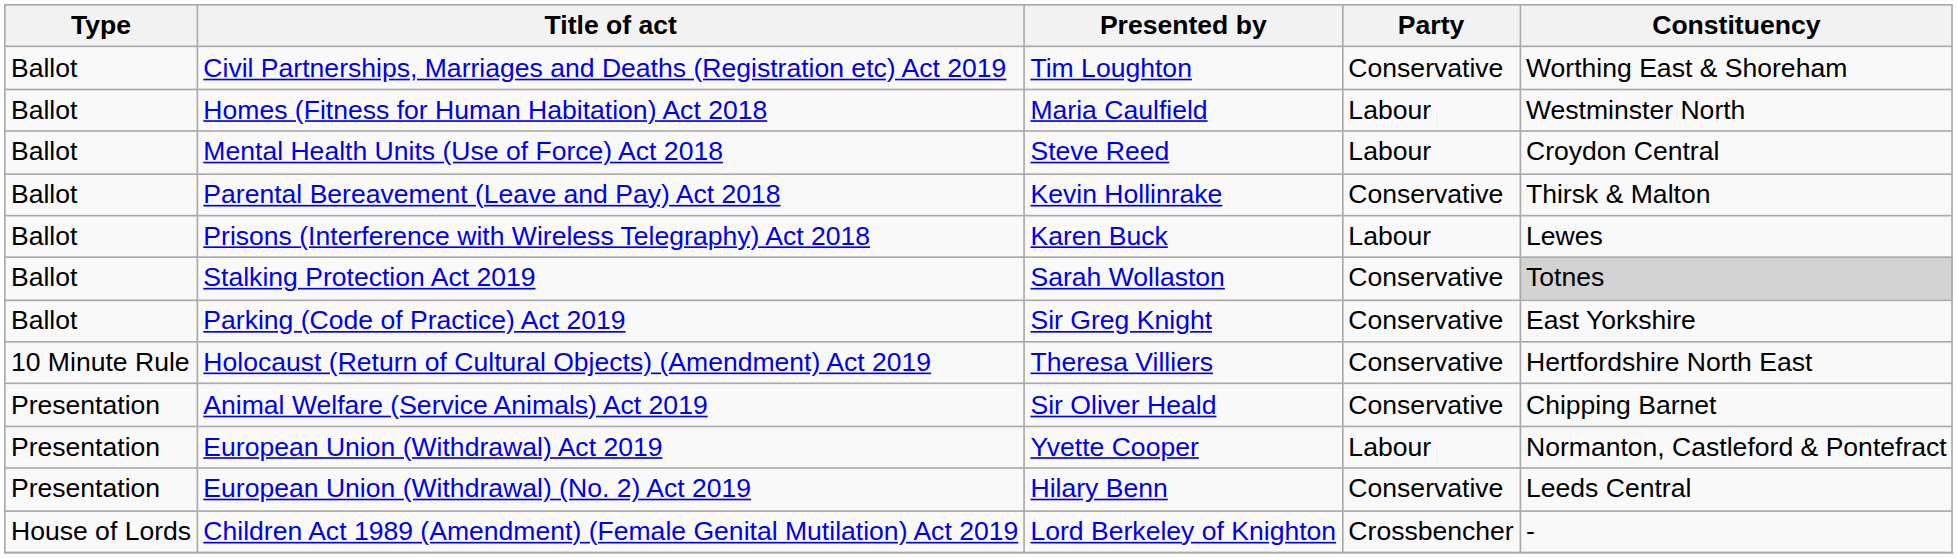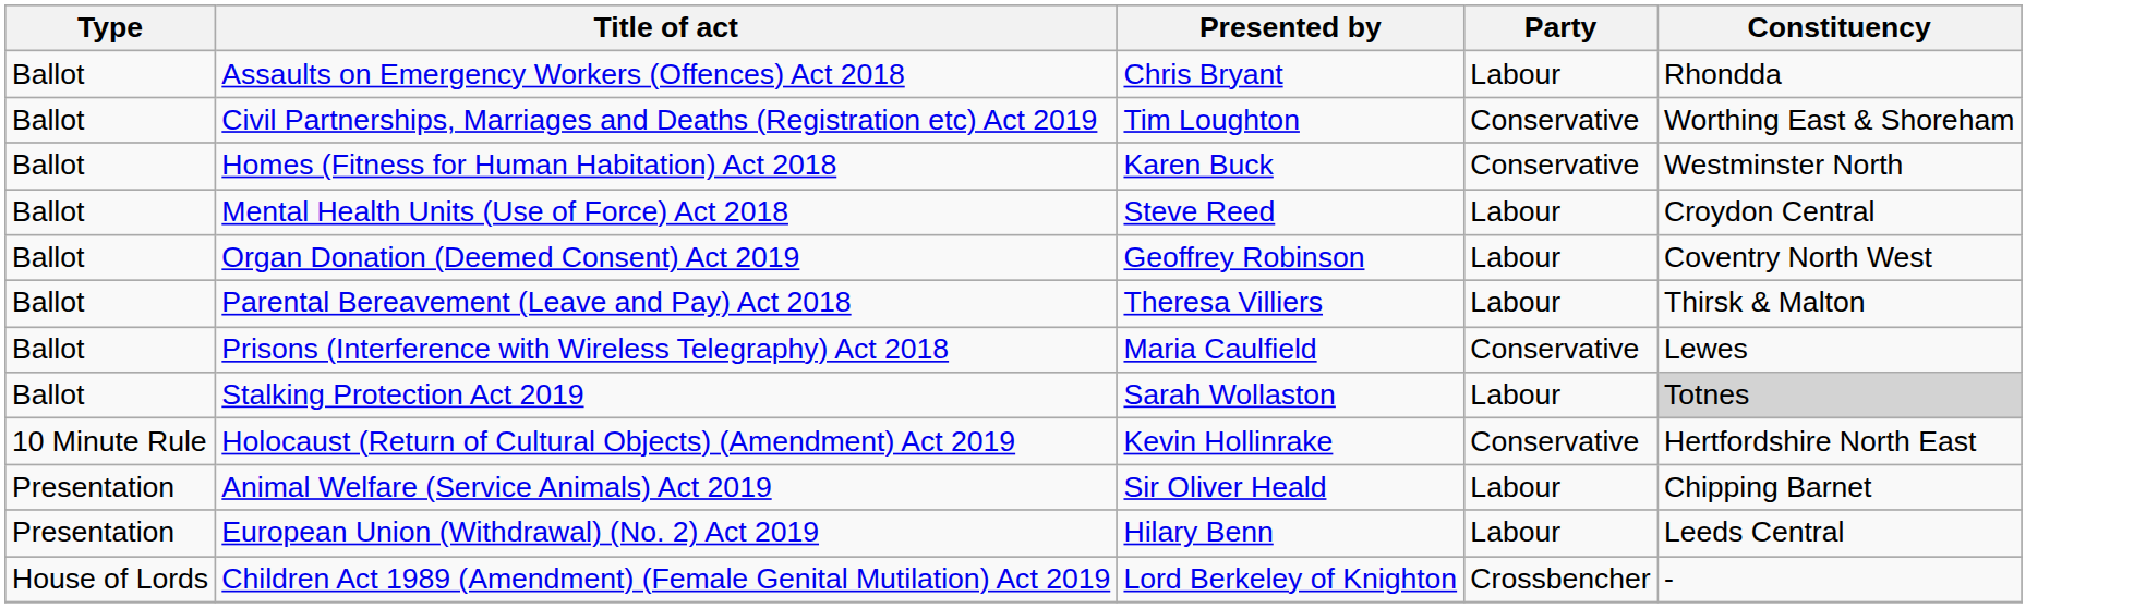 <table class="wikitable">
 <tr>
 <th>Type</th>
 <th>Title of act</th>
 <th>Presented by</th>
 <th>Party</th>
 <th>Constituency</th>
+</tr>
+<tr |->
+<td>Ballot</td>
+<td><a href='#'>Assaults on Emergency Workers (Offences) Act 2018</a></td>
+<td><a href='#'>Chris Bryant</a></td>
+<td>Labour</td>
+<td>Rhondda</td>
 </tr>
 <tr>
 <td>Ballot</td>
 <td><a href='#'>Civil Partnerships, Marriages and Deaths (Registration etc) Act 2019</a></td>
 <td><a href='#'>Tim Loughton</a></td>
 <td>Conservative</td>
 <td>Worthing East & Shoreham</td>
 </tr>
 <tr>
 <td>Ballot</td>
 <td><a href='#'>Homes (Fitness for Human Habitation) Act 2018</a></td>
-<td><a href='#'>Maria Caulfield</a></td>
-<td>Labour</td>
+<td><a href='#'>Karen Buck</a></td>
+<td>Conservative</td>
 <td>Westminster North</td>
 </tr>
 <tr>
 <td>Ballot</td>
 <td><a href='#'>Mental Health Units (Use of Force) Act 2018</a></td>
 <td><a href='#'>Steve Reed</a></td>
 <td>Labour</td>
 <td>Croydon Central</td>
 </tr>
 <tr>
 <td>Ballot</td>
+<td><a href='#'>Organ Donation (Deemed Consent) Act 2019</a></td>
+<td><a href='#'>Geoffrey Robinson</a></td>
+<td>Labour</td>
+<td>Coventry North West</td>
+</tr>
+<tr>
+<td>Ballot</td>
 <td><a href='#'>Parental Bereavement (Leave and Pay) Act 2018</a></td>
-<td><a href='#'>Kevin Hollinrake</a></td>
-<td>Conservative</td>
+<td><a href='#'>Theresa Villiers</a></td>
+<td>Labour</td>
 <td>Thirsk & Malton</td>
 </tr>
 <tr>
 <td>Ballot</td>
 <td><a href='#'>Prisons (Interference with Wireless Telegraphy) Act 2018</a></td>
-<td><a href='#'>Karen Buck</a></td>
-<td>Labour</td>
+<td><a href='#'>Maria Caulfield</a></td>
+<td>Conservative</td>
 <td>Lewes</td>
 </tr>
 <tr>
 <td>Ballot</td>
 <td><a href='#'>Stalking Protection Act 2019</a></td>
 <td><a href='#'>Sarah Wollaston</a></td>
-<td>Conservative</td>
+<td>Labour</td>
 <td style="background: lightgrey;">Totnes</td>
-</tr>
-<tr>
-<td>Ballot</td>
-<td><a href='#'>Parking (Code of Practice) Act 2019</a></td>
-<td><a href='#'>Sir Greg Knight</a></td>
-<td>Conservative</td>
-<td>East Yorkshire</td>
 </tr>
 <tr>
 <td>10 Minute Rule</td>
 <td><a href='#'>Holocaust (Return of Cultural Objects) (Amendment) Act 2019</a></td>
-<td><a href='#'>Theresa Villiers</a></td>
+<td><a href='#'>Kevin Hollinrake</a></td>
 <td>Conservative</td>
 <td>Hertfordshire North East</td>
 </tr>
 <tr>
 <td>Presentation</td>
 <td><a href='#'>Animal Welfare (Service Animals) Act 2019</a></td>
 <td><a href='#'>Sir Oliver Heald</a></td>
-<td>Conservative</td>
+<td>Labour</td>
 <td>Chipping Barnet</td>
-</tr>
-<tr>
-<td>Presentation</td>
-<td><a href='#'>European Union (Withdrawal) Act 2019</a></td>
-<td><a href='#'>Yvette Cooper</a></td>
-<td>Labour</td>
-<td>Normanton, Castleford & Pontefract</td>
 </tr>
 <tr>
 <td>Presentation</td>
 <td><a href='#'>European Union (Withdrawal) (No. 2) Act 2019</a></td>
 <td><a href='#'>Hilary Benn</a></td>
-<td>Conservative</td>
+<td>Labour</td>
 <td>Leeds Central</td>
 </tr>
 <tr>
 <td>House of Lords</td>
 <td><a href='#'>Children Act 1989 (Amendment) (Female Genital Mutilation) Act 2019</a></td>
 <td><a href='#'>Lord Berkeley of Knighton</a></td>
 <td>Crossbencher</td>
 <td>-</td>
 </tr>
 <tr>
 </tr>
 </table>
